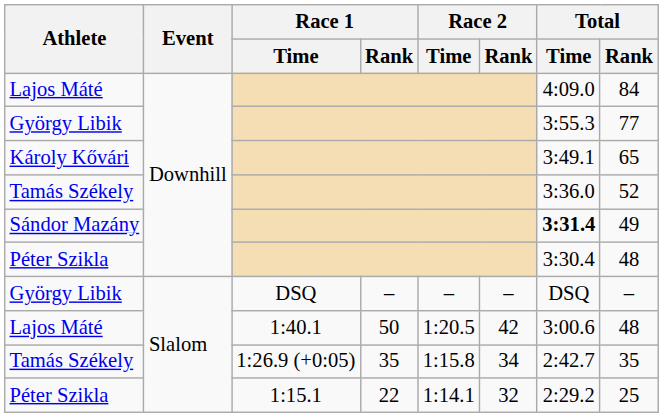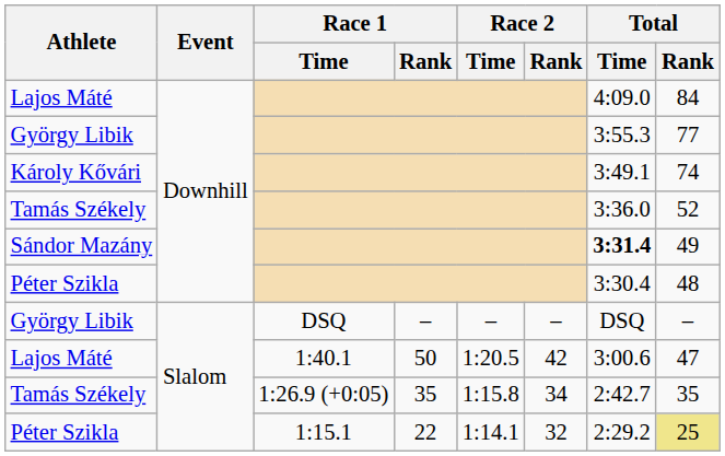 <table class="wikitable" style="font-size:90%">
 <tr>
 <th rowspan="2">Athlete</th>
 <th rowspan="2">Event</th>
 <th colspan="2">Race 1</th>
 <th colspan="2">Race 2</th>
 <th colspan="2">Total</th>
 </tr>
 <tr>
 <th>Time</th>
 <th>Rank</th>
 <th>Time</th>
 <th>Rank</th>
 <th>Time</th>
 <th>Rank</th>
 </tr>
 <tr>
 <td><a href='#'>Lajos Máté</a></td>
 <td rowspan="6">Downhill</td>
 <td colspan="4" bgcolor="wheat"></td>
 <td align="center">4:09.0</td>
 <td align="center">84</td>
 </tr>
 <tr>
 <td><a href='#'>György Libik</a></td>
 <td colspan="4" bgcolor="wheat"></td>
 <td align="center">3:55.3</td>
 <td align="center">77</td>
 </tr>
 <tr>
 <td><a href='#'>Károly Kővári</a></td>
 <td colspan="4" bgcolor="wheat"></td>
 <td align="center">3:49.1</td>
-<td align="center">65</td>
+<td align="center">74</td>
 </tr>
 <tr>
 <td><a href='#'>Tamás Székely</a></td>
 <td colspan="4" bgcolor="wheat"></td>
 <td align="center">3:36.0</td>
 <td align="center">52</td>
 </tr>
 <tr>
 <td><a href='#'>Sándor Mazány</a></td>
 <td colspan="4" bgcolor="wheat"></td>
 <td align="center"><strong>3:31.4</strong></td>
 <td align="center">49</td>
 </tr>
 <tr>
 <td><a href='#'>Péter Szikla</a></td>
 <td colspan="4" bgcolor="wheat"></td>
 <td align="center">3:30.4</td>
 <td align="center">48</td>
 </tr>
 <tr>
 <td><a href='#'>György Libik</a></td>
 <td rowspan="4">Slalom</td>
 <td align="center">DSQ</td>
 <td align="center">–</td>
 <td align="center">–</td>
 <td align="center">–</td>
 <td align="center">DSQ</td>
 <td align="center">–</td>
 </tr>
 <tr>
 <td><a href='#'>Lajos Máté</a></td>
 <td align="center">1:40.1</td>
 <td align="center">50</td>
 <td align="center">1:20.5</td>
 <td align="center">42</td>
 <td align="center">3:00.6</td>
-<td align="center">48</td>
+<td align="center">47</td>
 </tr>
 <tr>
 <td><a href='#'>Tamás Székely</a></td>
 <td align="center">1:26.9 (+0:05)</td>
 <td align="center">35</td>
 <td align="center">1:15.8</td>
 <td align="center">34</td>
 <td align="center">2:42.7</td>
 <td align="center">35</td>
 </tr>
 <tr>
 <td><a href='#'>Péter Szikla</a></td>
 <td align="center">1:15.1</td>
 <td align="center">22</td>
 <td align="center">1:14.1</td>
 <td align="center">32</td>
 <td align="center">2:29.2</td>
-<td align="center">25</td>
+<td align="center" style="background: khaki;">25</td>
 </tr>
 </table>
